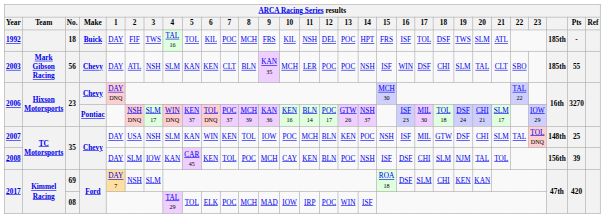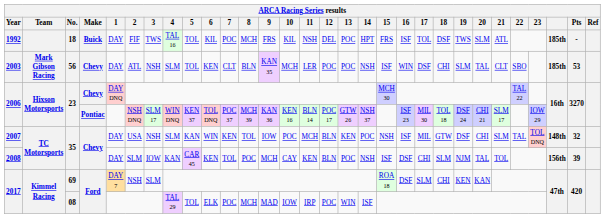 <table class="wikitable" style="text-align:center; font-size:75%">
 <tr>
 <th colspan=45><a href='#'>ARCA Racing Series</a> results</th>
 </tr>
 <tr>
 <th>Year</th>
 <th>Team</th>
 <th>No.</th>
 <th>Make</th>
 <th>1</th>
 <th>2</th>
 <th>3</th>
 <th>4</th>
 <th>5</th>
 <th>6</th>
 <th>7</th>
 <th>8</th>
 <th>9</th>
 <th>10</th>
 <th>11</th>
 <th>12</th>
 <th>13</th>
 <th>14</th>
 <th>15</th>
 <th>16</th>
 <th>17</th>
 <th>18</th>
 <th>19</th>
 <th>20</th>
 <th>21</th>
 <th>22</th>
 <th>23</th>
 <th></th>
 <th>Pts</th>
 <th>Ref</th>
 </tr>
 <tr>
 <th><a href='#'>1992</a></th>
 <th></th>
 <th>18</th>
 <th><a href='#'>Buick</a></th>
 <td><a href='#'>DAY</a></td>
 <td><a href='#'>FIF</a></td>
 <td><a href='#'>TWS</a></td>
 <td style="background:#DFFFDF;"><a href='#'>TAL</a><br><small>16</small></td>
 <td><a href='#'>TOL</a></td>
 <td><a href='#'>KIL</a></td>
 <td><a href='#'>POC</a></td>
 <td><a href='#'>MCH</a></td>
 <td><a href='#'>FRS</a></td>
 <td><a href='#'>KIL</a></td>
 <td><a href='#'>NSH</a></td>
 <td><a href='#'>DEL</a></td>
 <td><a href='#'>POC</a></td>
 <td><a href='#'>HPT</a></td>
 <td><a href='#'>FRS</a></td>
 <td><a href='#'>ISF</a></td>
 <td><a href='#'>TOL</a></td>
 <td><a href='#'>DSF</a></td>
 <td><a href='#'>TWS</a></td>
 <td><a href='#'>SLM</a></td>
 <td><a href='#'>ATL</a></td>
 <td colspan=2></td>
 <th>185th</th>
 <th>-</th>
 <th></th>
 </tr>
 <tr>
 <th><a href='#'>2003</a></th>
 <th><a href='#'>Mark Gibson Racing</a></th>
 <th>56</th>
 <th><a href='#'>Chevy</a></th>
 <td><a href='#'>DAY</a></td>
 <td><a href='#'>ATL</a></td>
 <td><a href='#'>NSH</a></td>
 <td><a href='#'>SLM</a></td>
-<td><a href='#'>KAN</a></td>
+<td><a href='#'>TOL</a></td>
 <td><a href='#'>KEN</a></td>
 <td><a href='#'>CLT</a></td>
 <td><a href='#'>BLN</a></td>
 <td style="background:#EFCFFF;"><a href='#'>KAN</a><br><small>35</small></td>
 <td><a href='#'>MCH</a></td>
 <td><a href='#'>LER</a></td>
 <td><a href='#'>POC</a></td>
 <td><a href='#'>POC</a></td>
 <td><a href='#'>NSH</a></td>
 <td><a href='#'>ISF</a></td>
 <td><a href='#'>WIN</a></td>
 <td><a href='#'>DSF</a></td>
 <td><a href='#'>CHI</a></td>
 <td><a href='#'>SLM</a></td>
 <td><a href='#'>TAL</a></td>
 <td><a href='#'>CLT</a></td>
 <td><a href='#'>SBO</a></td>
 <td></td>
 <th>185th</th>
-<th>55</th>
+<th>53</th>
 <th></th>
 </tr>
 <tr>
 <th rowspan=2><a href='#'>2006</a></th>
 <th rowspan=2><a href='#'>Hixson Motorsports</a></th>
 <th rowspan=2>23</th>
 <th><a href='#'>Chevy</a></th>
 <td style="background:#FFCFCF;"><a href='#'>DAY</a><br><small>DNQ</small></td>
 <td colspan=13></td>
 <td style="background:#CFCFFF;"><a href='#'>MCH</a><br><small>30</small></td>
 <td colspan=6></td>
 <td style="background:#CFCFFF;"><a href='#'>TAL</a><br><small>22</small></td>
 <td></td>
 <th rowspan=2>16th</th>
 <th rowspan=2>3270</th>
 <th rowspan=2></th>
 </tr>
 <tr>
 <th><a href='#'>Pontiac</a></th>
 <td></td>
 <td style="background:#FFCFCF;"><a href='#'>NSH</a><br><small>DNQ</small></td>
 <td style="background:#DFFFDF;"><a href='#'>SLM</a><br><small>17</small></td>
 <td style="background:#FFCFCF;"><a href='#'>WIN</a><br><small>DNQ</small></td>
 <td style="background:#EFCFFF;"><a href='#'>KEN</a><br><small>37</small></td>
 <td style="background:#FFCFCF;"><a href='#'>TOL</a><br><small>DNQ</small></td>
 <td style="background:#EFCFFF;"><a href='#'>POC</a><br><small>37</small></td>
 <td style="background:#EFCFFF;"><a href='#'>MCH</a><br><small>39</small></td>
 <td style="background:#EFCFFF;"><a href='#'>KAN</a><br><small>36</small></td>
 <td style="background:#DFFFDF;"><a href='#'>KEN</a><br><small>16</small></td>
 <td style="background:#DFFFDF;"><a href='#'>BLN</a><br><small>14</small></td>
 <td style="background:#DFFFDF;"><a href='#'>POC</a><br><small>17</small></td>
 <td style="background:#EFCFFF;"><a href='#'>GTW</a><br><small>26</small></td>
 <td style="background:#EFCFFF;"><a href='#'>NSH</a><br><small>37</small></td>
 <td></td>
 <td style="background:#CFCFFF;"><a href='#'>ISF</a><br><small>23</small></td>
 <td style="background:#EFCFFF;"><a href='#'>MIL</a><br><small>30</small></td>
 <td style="background:#DFFFDF;"><a href='#'>TOL</a><br><small>18</small></td>
 <td style="background:#CFCFFF;"><a href='#'>DSF</a><br><small>24</small></td>
 <td style="background:#CFCFFF;"><a href='#'>CHI</a><br><small>21</small></td>
 <td style="background:#DFFFDF;"><a href='#'>SLM</a><br><small>17</small></td>
 <td></td>
 <td style="background:#CFCFFF;"><a href='#'>IOW</a><br><small>29</small></td>
 </tr>
 <tr>
 <th><a href='#'>2007</a></th>
 <th rowspan=2><a href='#'>TC Motorsports</a></th>
 <th rowspan=2>35</th>
 <th rowspan=2><a href='#'>Chevy</a></th>
 <td><a href='#'>DAY</a></td>
 <td><a href='#'>USA</a></td>
 <td><a href='#'>NSH</a></td>
 <td><a href='#'>SLM</a></td>
 <td><a href='#'>KAN</a></td>
 <td><a href='#'>WIN</a></td>
 <td><a href='#'>KEN</a></td>
 <td><a href='#'>TOL</a></td>
 <td><a href='#'>IOW</a></td>
 <td><a href='#'>POC</a></td>
 <td><a href='#'>MCH</a></td>
 <td><a href='#'>BLN</a></td>
 <td><a href='#'>KEN</a></td>
 <td><a href='#'>POC</a></td>
 <td><a href='#'>NSH</a></td>
 <td><a href='#'>ISF</a></td>
 <td><a href='#'>MIL</a></td>
 <td><a href='#'>GTW</a></td>
 <td><a href='#'>DSF</a></td>
 <td><a href='#'>CHI</a></td>
 <td><a href='#'>SLM</a></td>
 <td><a href='#'>TAL</a></td>
 <td style="background:#FFCFCF;"><a href='#'>TOL</a><br><small>DNQ</small></td>
 <th>148th</th>
-<th>25</th>
+<th>32</th>
 <th></th>
 </tr>
 <tr>
 <th><a href='#'>2008</a></th>
 <td><a href='#'>DAY</a></td>
 <td><a href='#'>SLM</a></td>
 <td><a href='#'>IOW</a></td>
 <td><a href='#'>KAN</a></td>
 <td style="background:#EFCFFF;"><a href='#'>CAR</a><br><small>45</small></td>
 <td><a href='#'>KEN</a></td>
 <td><a href='#'>TOL</a></td>
 <td><a href='#'>POC</a></td>
 <td><a href='#'>MCH</a></td>
 <td><a href='#'>CAY</a></td>
 <td><a href='#'>KEN</a></td>
 <td><a href='#'>BLN</a></td>
 <td><a href='#'>POC</a></td>
 <td><a href='#'>NSH</a></td>
 <td><a href='#'>ISF</a></td>
 <td><a href='#'>DSF</a></td>
 <td><a href='#'>CHI</a></td>
 <td><a href='#'>SLM</a></td>
 <td><a href='#'>NJM</a></td>
 <td><a href='#'>TAL</a></td>
 <td><a href='#'>TOL</a></td>
 <td colspan=2></td>
 <th>156th</th>
 <th>39</th>
 <th></th>
 </tr>
 <tr>
 <th rowspan=2><a href='#'>2017</a></th>
 <th rowspan=2><a href='#'>Kimmel Racing</a></th>
 <th>69</th>
 <th rowspan=2><a href='#'>Ford</a></th>
 <td style="background:#FFDF9F;"><a href='#'>DAY</a><br><small>7</small></td>
 <td><a href='#'>NSH</a></td>
 <td><a href='#'>SLM</a></td>
 <td colspan=11></td>
 <td style="background:#DFFFDF;"><a href='#'>ROA</a><br><small>18</small></td>
 <td><a href='#'>DSF</a></td>
 <td><a href='#'>SLM</a></td>
 <td><a href='#'>CHI</a></td>
 <td><a href='#'>KEN</a></td>
 <td><a href='#'>KAN</a></td>
 <td colspan=3></td>
 <th rowspan=2>47th</th>
 <th rowspan=2>420</th>
 <th rowspan=2></th>
 </tr>
 <tr>
 <th>08</th>
 <td colspan=3></td>
 <td style="background:#EFCFFF;"><a href='#'>TAL</a><br><small>29</small></td>
 <td><a href='#'>TOL</a></td>
 <td><a href='#'>ELK</a></td>
 <td><a href='#'>POC</a></td>
 <td><a href='#'>MCH</a></td>
 <td><a href='#'>MAD</a></td>
 <td><a href='#'>IOW</a></td>
 <td><a href='#'>IRP</a></td>
 <td><a href='#'>POC</a></td>
 <td><a href='#'>WIN</a></td>
 <td><a href='#'>ISF</a></td>
 <td colspan=9></td>
 </tr>
 </table>
